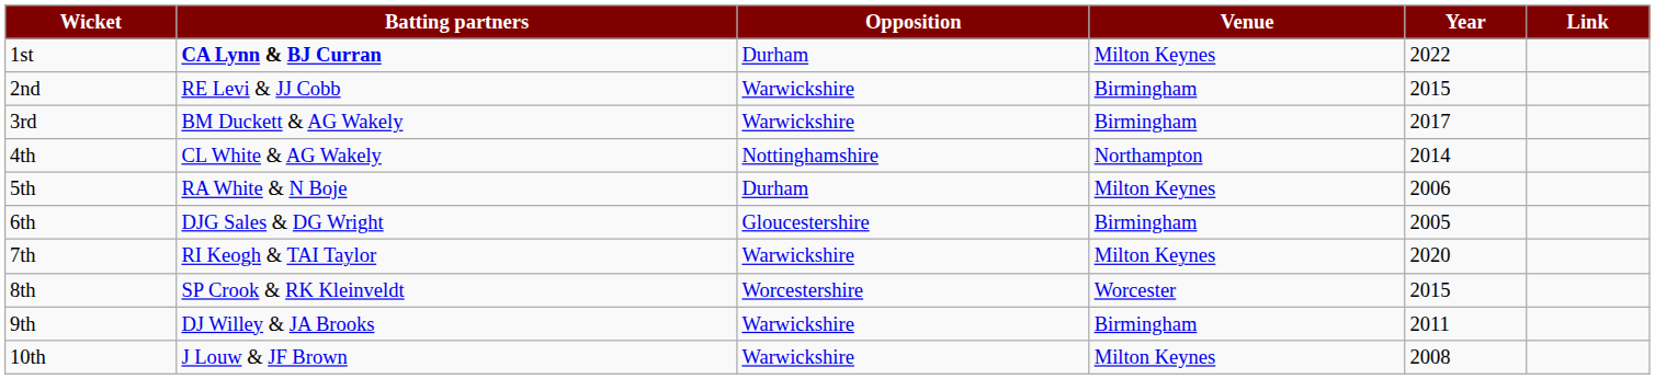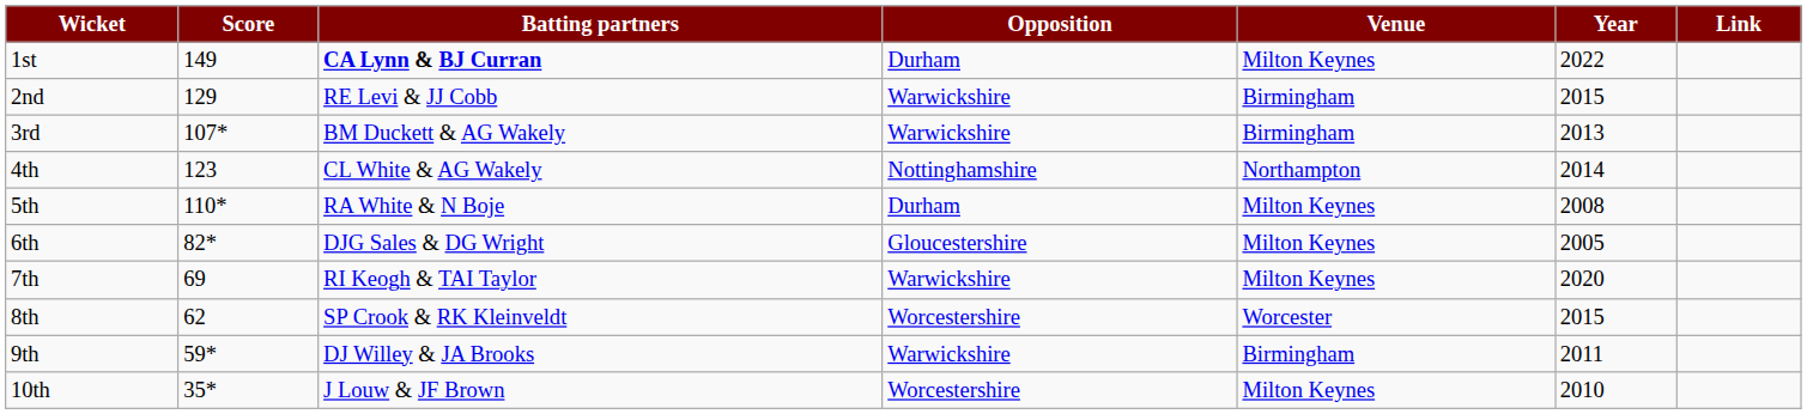 <table class="wikitable" style="font-size:95%;" width="62%">
 <tr>
 <th style="background: maroon; color:white" align=right>Wicket</th>
+<th style="background: maroon; color:white" align=right>Score</th>
 <th style="background: maroon; color:white" align=right>Batting partners</th>
 <th style="background: maroon; color:white" align=right>Opposition</th>
 <th style="background: maroon; color:white" align=right>Venue</th>
 <th style="background: maroon; color:white" align=right>Year</th>
 <th style="background: maroon; color:white" align=right>Link</th>
 </tr>
 <tr>
 <td>1st</td>
+<td>149</td>
 <td><strong><a href='#'>CA Lynn</a> & <a href='#'>BJ Curran</a></strong></td>
 <td><a href='#'>Durham</a></td>
 <td><a href='#'>Milton Keynes</a></td>
 <td>2022</td>
 <td></td>
 </tr>
 <tr>
 <td>2nd</td>
+<td>129</td>
 <td><a href='#'>RE Levi</a> & <a href='#'>JJ Cobb</a></td>
 <td><a href='#'>Warwickshire</a></td>
 <td><a href='#'>Birmingham</a></td>
 <td>2015</td>
 <td></td>
 </tr>
 <tr>
 <td>3rd</td>
+<td>107*</td>
 <td><a href='#'>BM Duckett</a> & <a href='#'>AG Wakely</a></td>
 <td><a href='#'>Warwickshire</a></td>
 <td><a href='#'>Birmingham</a></td>
-<td>2017</td>
+<td>2013</td>
 <td></td>
 </tr>
 <tr>
 <td>4th</td>
+<td>123</td>
 <td><a href='#'>CL White</a> & <a href='#'>AG Wakely</a></td>
 <td><a href='#'>Nottinghamshire</a></td>
 <td><a href='#'>Northampton</a></td>
 <td>2014</td>
 <td></td>
 </tr>
 <tr>
 <td>5th</td>
+<td>110*</td>
 <td><a href='#'>RA White</a> & <a href='#'>N Boje</a></td>
 <td><a href='#'>Durham</a></td>
 <td><a href='#'>Milton Keynes</a></td>
-<td>2006</td>
+<td>2008</td>
 <td></td>
 </tr>
 <tr>
 <td>6th</td>
+<td>82*</td>
 <td><a href='#'>DJG Sales</a> & <a href='#'>DG Wright</a></td>
 <td><a href='#'>Gloucestershire</a></td>
-<td><a href='#'>Birmingham</a></td>
+<td><a href='#'>Milton Keynes</a></td>
 <td>2005</td>
 <td></td>
 </tr>
 <tr>
 <td>7th</td>
+<td>69</td>
 <td><a href='#'>RI Keogh</a> & <a href='#'>TAI Taylor</a></td>
 <td><a href='#'>Warwickshire</a></td>
 <td><a href='#'>Milton Keynes</a></td>
 <td>2020</td>
 <td></td>
 </tr>
 <tr>
 <td>8th</td>
+<td>62</td>
 <td><a href='#'>SP Crook</a> & <a href='#'>RK Kleinveldt</a></td>
 <td><a href='#'>Worcestershire</a></td>
 <td><a href='#'>Worcester</a></td>
 <td>2015</td>
 <td></td>
 </tr>
 <tr>
 <td>9th</td>
+<td>59*</td>
 <td><a href='#'>DJ Willey</a> & <a href='#'>JA Brooks</a></td>
 <td><a href='#'>Warwickshire</a></td>
 <td><a href='#'>Birmingham</a></td>
 <td>2011</td>
 <td></td>
 </tr>
 <tr>
 <td>10th</td>
+<td>35*</td>
 <td><a href='#'>J Louw</a> & <a href='#'>JF Brown</a></td>
-<td><a href='#'>Warwickshire</a></td>
+<td><a href='#'>Worcestershire</a></td>
 <td><a href='#'>Milton Keynes</a></td>
-<td>2008</td>
+<td>2010</td>
 <td></td>
 </tr>
 </table>
